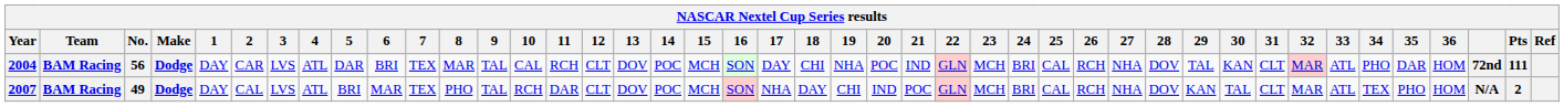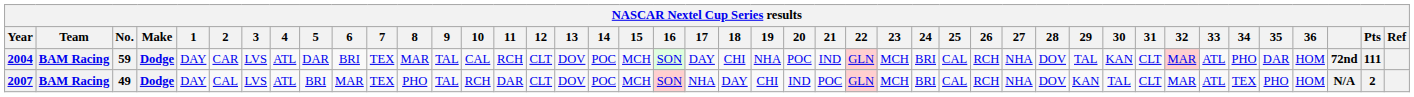 <table class="wikitable" style="text-align:center; font-size:75%">
 <tr>
 <th colspan=43><a href='#'>NASCAR Nextel Cup Series</a> results</th>
 </tr>
 <tr>
 <th>Year</th>
 <th>Team</th>
 <th>No.</th>
 <th>Make</th>
 <th>1</th>
 <th>2</th>
 <th>3</th>
 <th>4</th>
 <th>5</th>
 <th>6</th>
 <th>7</th>
 <th>8</th>
 <th>9</th>
 <th>10</th>
 <th>11</th>
 <th>12</th>
 <th>13</th>
 <th>14</th>
 <th>15</th>
 <th>16</th>
 <th>17</th>
 <th>18</th>
 <th>19</th>
 <th>20</th>
 <th>21</th>
 <th>22</th>
 <th>23</th>
 <th>24</th>
 <th>25</th>
 <th>26</th>
 <th>27</th>
 <th>28</th>
 <th>29</th>
 <th>30</th>
 <th>31</th>
 <th>32</th>
 <th>33</th>
 <th>34</th>
 <th>35</th>
 <th>36</th>
 <th></th>
 <th>Pts</th>
 <th>Ref</th>
 </tr>
 <tr>
 <th><a href='#'>2004</a></th>
 <th><a href='#'>BAM Racing</a></th>
-<th>56</th>
+<th>59</th>
 <th><a href='#'>Dodge</a></th>
 <td><a href='#'>DAY</a></td>
 <td><a href='#'>CAR</a></td>
 <td><a href='#'>LVS</a></td>
 <td><a href='#'>ATL</a></td>
 <td><a href='#'>DAR</a></td>
 <td><a href='#'>BRI</a></td>
 <td><a href='#'>TEX</a></td>
 <td><a href='#'>MAR</a></td>
 <td><a href='#'>TAL</a></td>
 <td><a href='#'>CAL</a></td>
 <td><a href='#'>RCH</a></td>
 <td><a href='#'>CLT</a></td>
 <td><a href='#'>DOV</a></td>
 <td><a href='#'>POC</a></td>
 <td><a href='#'>MCH</a></td>
 <td style="background:#DFFFDF;"><a href='#'>SON</a><br></td>
 <td><a href='#'>DAY</a></td>
 <td><a href='#'>CHI</a></td>
 <td><a href='#'>NHA</a></td>
 <td><a href='#'>POC</a></td>
 <td><a href='#'>IND</a></td>
 <td style="background:#FFCFCF;"><a href='#'>GLN</a><br></td>
 <td><a href='#'>MCH</a></td>
 <td><a href='#'>BRI</a></td>
 <td><a href='#'>CAL</a></td>
 <td><a href='#'>RCH</a></td>
 <td><a href='#'>NHA</a></td>
 <td><a href='#'>DOV</a></td>
 <td><a href='#'>TAL</a></td>
 <td><a href='#'>KAN</a></td>
 <td><a href='#'>CLT</a></td>
 <td style="background:#FFCFCF;"><a href='#'>MAR</a><br></td>
 <td><a href='#'>ATL</a></td>
 <td><a href='#'>PHO</a></td>
 <td><a href='#'>DAR</a></td>
 <td><a href='#'>HOM</a></td>
 <th>72nd</th>
 <th>111</th>
 <th></th>
 </tr>
 <tr>
 <th><a href='#'>2007</a></th>
 <th><a href='#'>BAM Racing</a></th>
 <th>49</th>
 <th><a href='#'>Dodge</a></th>
 <td><a href='#'>DAY</a></td>
 <td><a href='#'>CAL</a></td>
 <td><a href='#'>LVS</a></td>
 <td><a href='#'>ATL</a></td>
 <td><a href='#'>BRI</a></td>
 <td><a href='#'>MAR</a></td>
 <td><a href='#'>TEX</a></td>
 <td><a href='#'>PHO</a></td>
 <td><a href='#'>TAL</a></td>
 <td><a href='#'>RCH</a></td>
 <td><a href='#'>DAR</a></td>
 <td><a href='#'>CLT</a></td>
 <td><a href='#'>DOV</a></td>
 <td><a href='#'>POC</a></td>
 <td><a href='#'>MCH</a></td>
 <td style="background:#FFCFCF;"><a href='#'>SON</a><br></td>
 <td><a href='#'>NHA</a></td>
 <td><a href='#'>DAY</a></td>
 <td><a href='#'>CHI</a></td>
 <td><a href='#'>IND</a></td>
 <td><a href='#'>POC</a></td>
 <td style="background:#FFCFCF;"><a href='#'>GLN</a><br></td>
 <td><a href='#'>MCH</a></td>
 <td><a href='#'>BRI</a></td>
 <td><a href='#'>CAL</a></td>
 <td><a href='#'>RCH</a></td>
 <td><a href='#'>NHA</a></td>
 <td><a href='#'>DOV</a></td>
 <td><a href='#'>KAN</a></td>
 <td><a href='#'>TAL</a></td>
 <td><a href='#'>CLT</a></td>
 <td><a href='#'>MAR</a></td>
 <td><a href='#'>ATL</a></td>
 <td><a href='#'>TEX</a></td>
 <td><a href='#'>PHO</a></td>
 <td><a href='#'>HOM</a></td>
 <th>N/A</th>
 <th>2</th>
 <th></th>
 </tr>
 </table>
